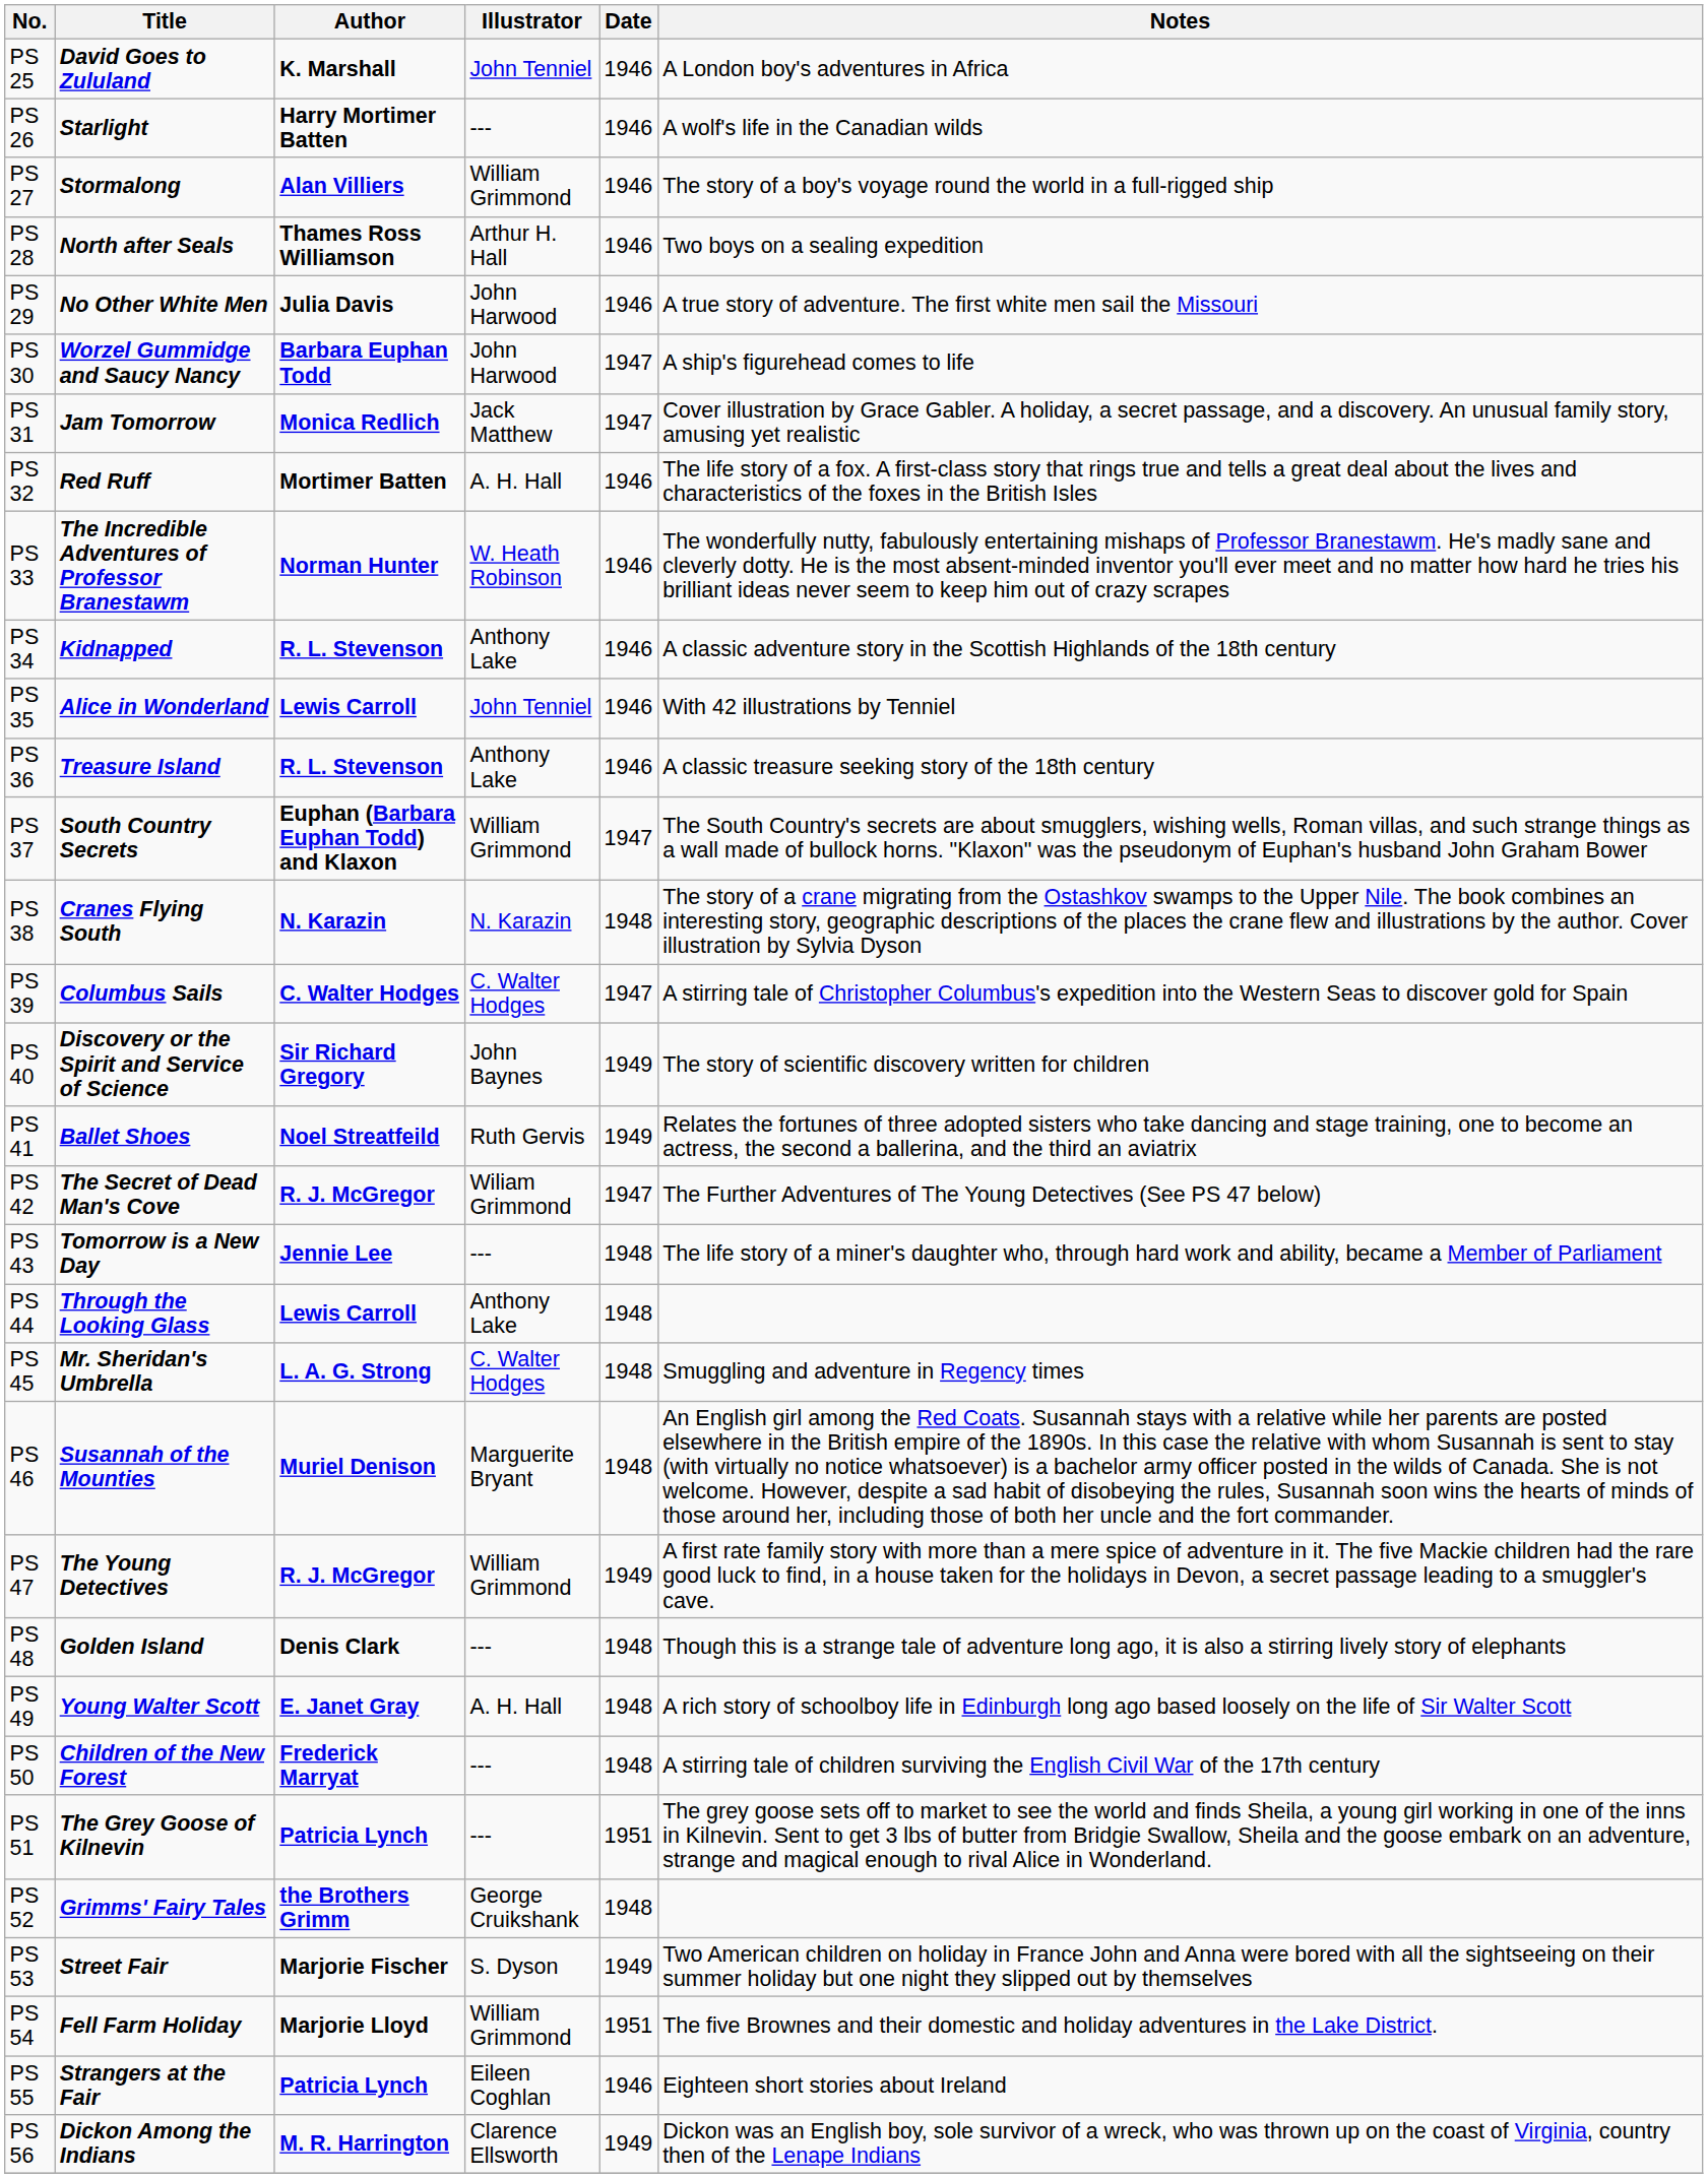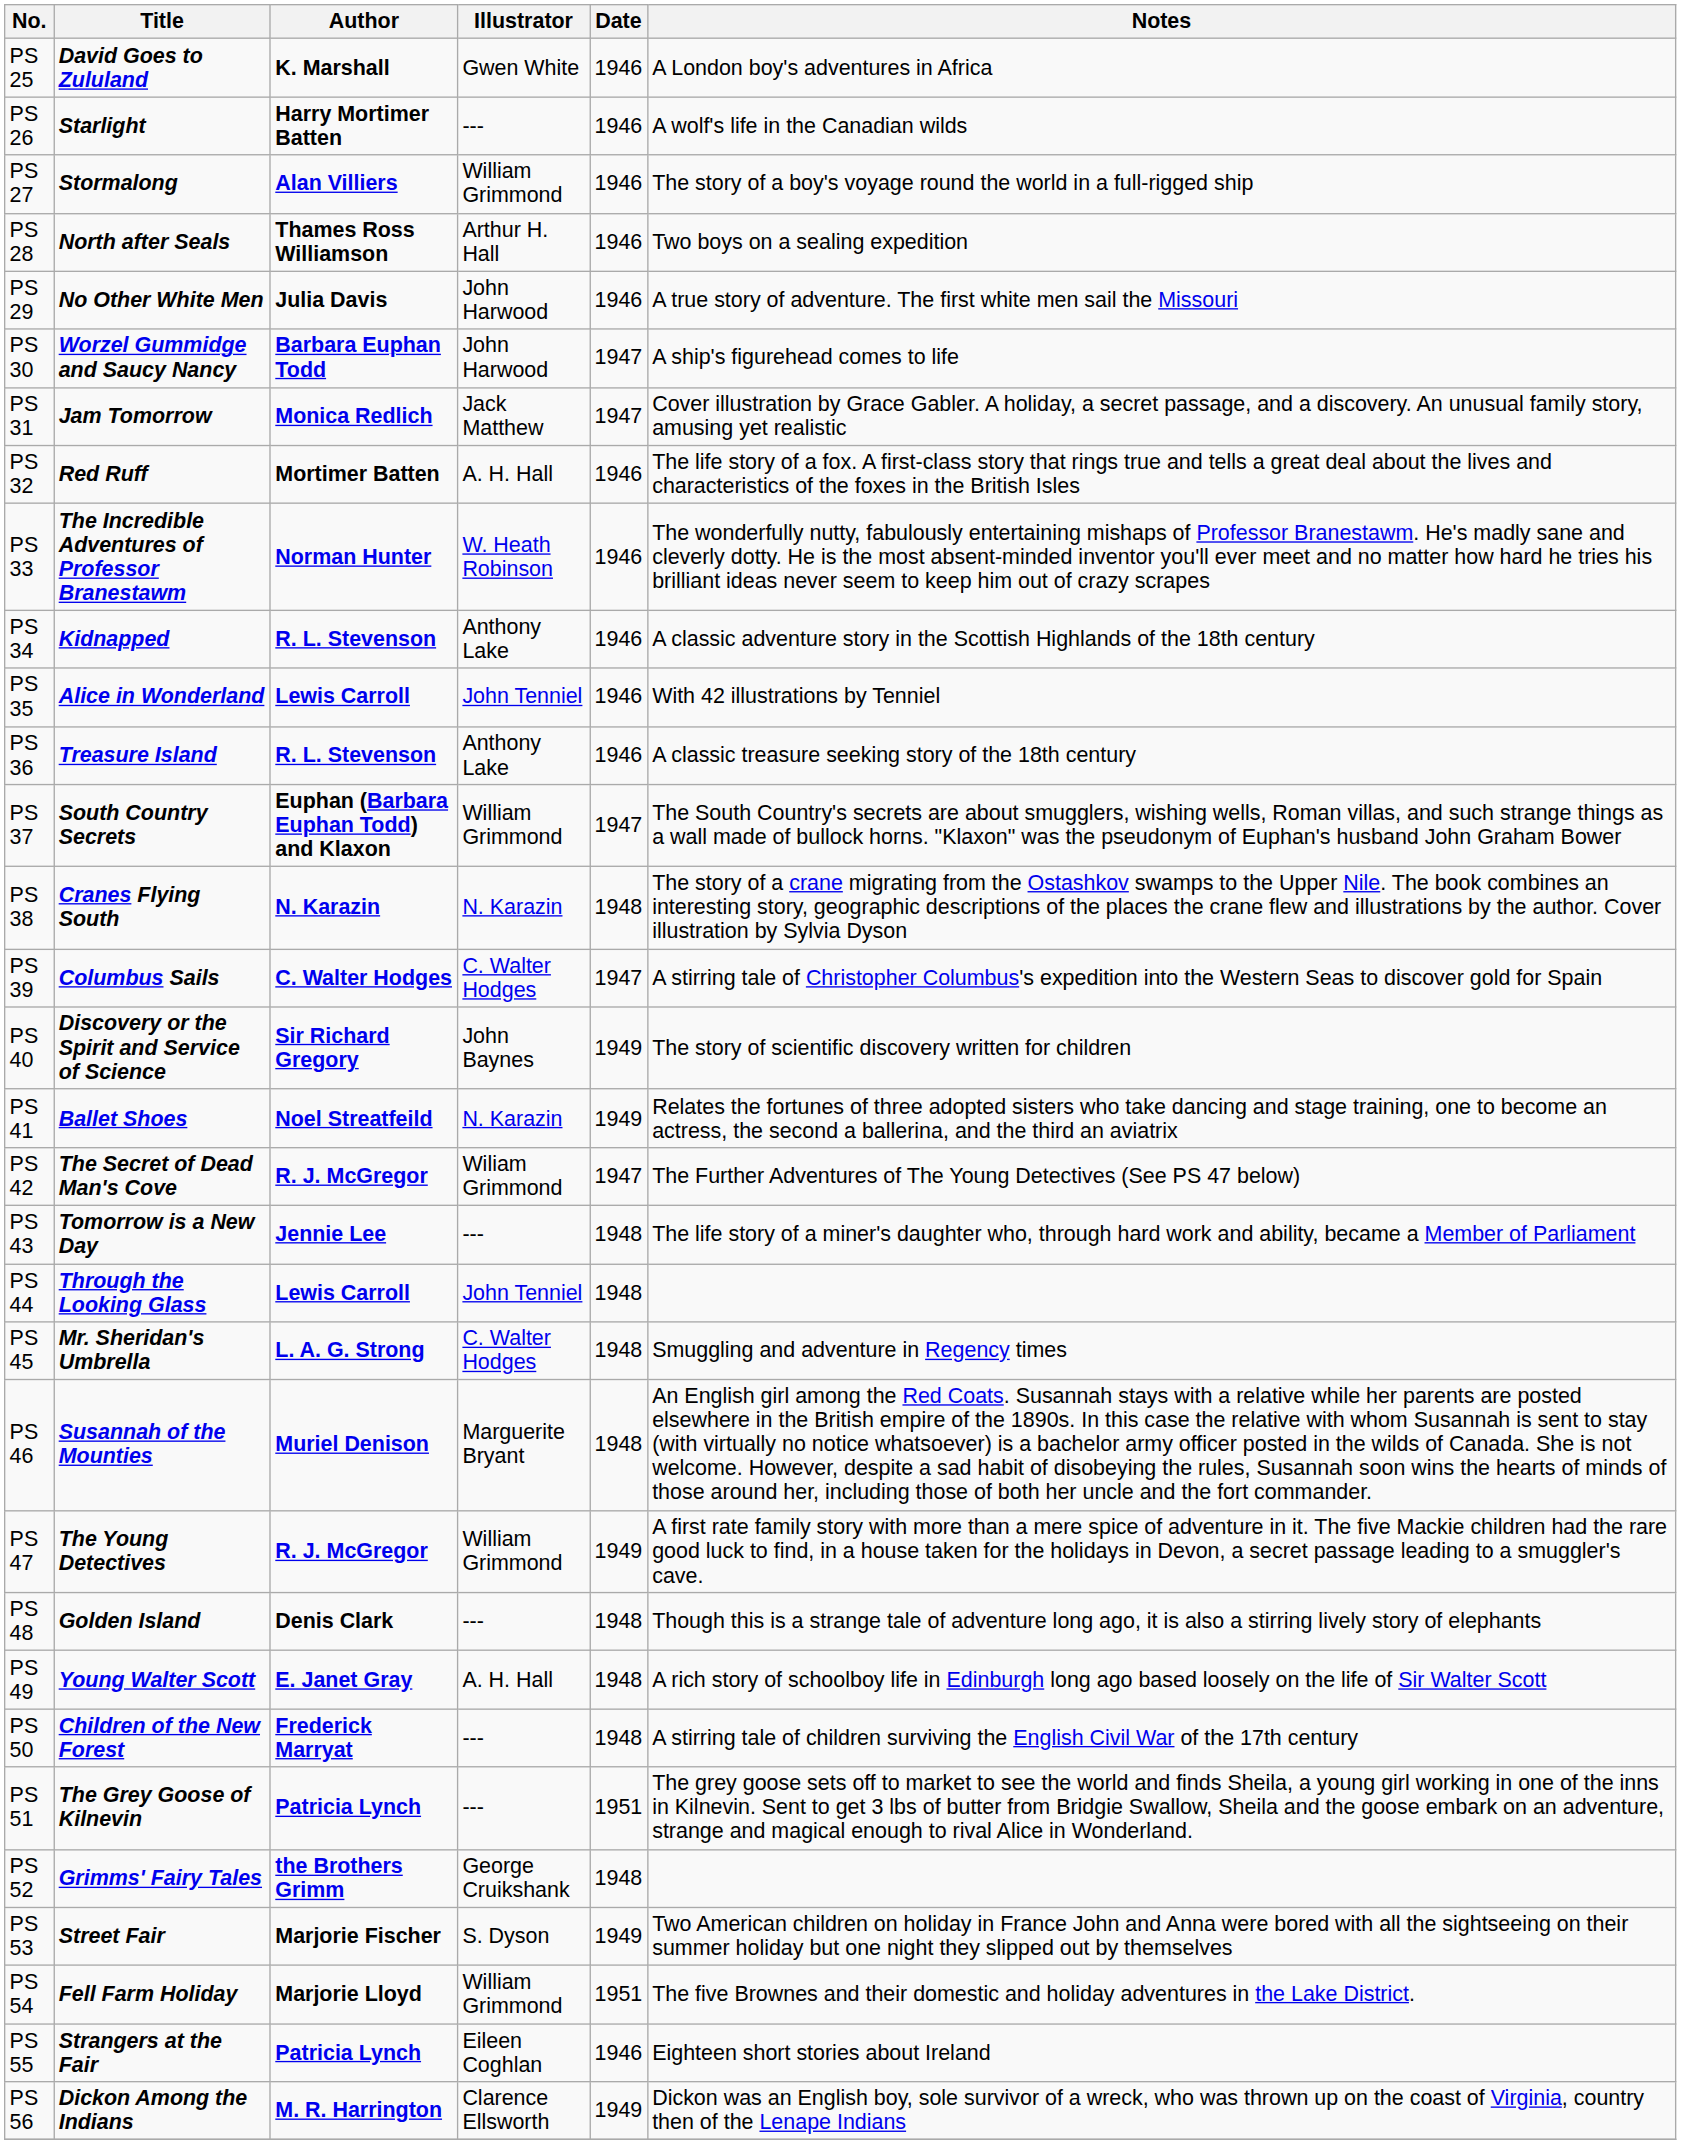 <table class="wikitable sortable">
 <tr>
 <th>No.</th>
 <th>Title</th>
 <th>Author</th>
 <th>Illustrator</th>
 <th>Date</th>
 <th>Notes</th>
 </tr>
 <tr>
 <td>PS 25</td>
 <td><strong><em>David Goes to <a href='#'>Zululand</a></em></strong></td>
 <td><strong>K. Marshall</strong></td>
-<td><a href='#'>John Tenniel</a></td>
+<td>Gwen White</td>
 <td>1946</td>
 <td>A London boy's adventures in Africa</td>
 </tr>
 <tr>
 <td>PS 26</td>
 <td><strong><em>Starlight</em></strong></td>
 <td><strong>Harry Mortimer Batten</strong></td>
 <td>---</td>
 <td>1946</td>
 <td>A wolf's life in the Canadian wilds</td>
 </tr>
 <tr>
 <td>PS 27</td>
 <td><strong><em>Stormalong</em></strong></td>
 <td><strong><a href='#'>Alan Villiers</a></strong></td>
 <td>William Grimmond</td>
 <td>1946</td>
 <td>The story of a boy's voyage round the world in a full-rigged ship</td>
 </tr>
 <tr>
 <td>PS 28</td>
 <td><strong><em>North after Seals</em></strong></td>
 <td><strong>Thames Ross Williamson</strong></td>
 <td>Arthur H. Hall</td>
 <td>1946</td>
 <td>Two boys on a sealing expedition</td>
 </tr>
 <tr>
 <td>PS 29</td>
 <td><strong><em>No Other White Men</em></strong></td>
 <td><strong>Julia Davis</strong></td>
 <td>John Harwood</td>
 <td>1946</td>
 <td>A true story of adventure. The first white men sail the <a href='#'>Missouri</a></td>
 </tr>
 <tr>
 <td>PS 30</td>
 <td><strong><em><a href='#'>Worzel Gummidge</a> and Saucy Nancy</em></strong></td>
 <td><strong><a href='#'>Barbara Euphan Todd</a></strong></td>
 <td>John Harwood</td>
 <td>1947</td>
 <td>A ship's figurehead comes to life</td>
 </tr>
 <tr>
 <td>PS 31</td>
 <td><strong><em>Jam Tomorrow</em></strong></td>
 <td><strong><a href='#'>Monica Redlich</a></strong></td>
 <td>Jack Matthew</td>
 <td>1947</td>
 <td>Cover illustration by Grace Gabler. A holiday, a secret passage, and a discovery. An unusual family story, amusing yet realistic</td>
 </tr>
 <tr>
 <td>PS 32</td>
 <td><strong><em>Red Ruff</em></strong></td>
 <td><strong>Mortimer Batten</strong></td>
 <td>A. H. Hall</td>
 <td>1946</td>
 <td>The life story of a fox. A first-class story that rings true and tells a great deal about the lives and characteristics of the foxes in the British Isles</td>
 </tr>
 <tr>
 <td>PS 33</td>
 <td><strong><em>The Incredible Adventures of <a href='#'>Professor Branestawm</a></em></strong></td>
 <td><strong><a href='#'>Norman Hunter</a></strong></td>
 <td><a href='#'>W. Heath Robinson</a></td>
 <td>1946</td>
 <td>The wonderfully nutty, fabulously entertaining mishaps of <a href='#'>Professor Branestawm</a>. He's madly sane and cleverly dotty. He is the most absent-minded inventor you'll ever meet and no matter how hard he tries his brilliant ideas never seem to keep him out of crazy scrapes</td>
 </tr>
 <tr>
 <td>PS 34</td>
 <td><strong><em><a href='#'>Kidnapped</a></em></strong></td>
 <td><strong><a href='#'>R. L. Stevenson</a></strong></td>
 <td>Anthony Lake</td>
 <td>1946</td>
 <td>A classic adventure story in the Scottish Highlands of the 18th century</td>
 </tr>
 <tr>
 <td>PS 35</td>
 <td><strong><em><a href='#'>Alice in Wonderland</a></em></strong></td>
 <td><strong><a href='#'>Lewis Carroll</a></strong></td>
 <td><a href='#'>John Tenniel</a></td>
 <td>1946</td>
 <td>With 42 illustrations by Tenniel</td>
 </tr>
 <tr>
 <td>PS 36</td>
 <td><strong><em><a href='#'>Treasure Island</a></em></strong></td>
 <td><strong><a href='#'>R. L. Stevenson</a></strong></td>
 <td>Anthony Lake</td>
 <td>1946</td>
 <td>A classic treasure seeking story of the 18th century</td>
 </tr>
 <tr>
 <td>PS 37</td>
 <td><strong><em>South Country Secrets</em></strong></td>
 <td><strong>Euphan (<a href='#'>Barbara Euphan Todd</a>) and Klaxon</strong></td>
 <td>William Grimmond</td>
 <td>1947</td>
 <td>The South Country's secrets are about smugglers, wishing wells, Roman villas, and such strange things as a wall made of bullock horns. "Klaxon" was the pseudonym of Euphan's husband John Graham Bower</td>
 </tr>
 <tr>
 <td>PS 38</td>
 <td><strong><em><a href='#'>Cranes</a> Flying South</em></strong></td>
 <td><strong><a href='#'>N. Karazin</a></strong></td>
 <td><a href='#'>N. Karazin</a></td>
 <td>1948</td>
 <td>The story of a <a href='#'>crane</a> migrating from the <a href='#'>Ostashkov</a> swamps to the Upper <a href='#'>Nile</a>. The book combines an interesting story, geographic descriptions of the places the crane flew and illustrations by the author. Cover illustration by Sylvia Dyson</td>
 </tr>
 <tr>
 <td>PS 39</td>
 <td><strong><em><a href='#'>Columbus</a> Sails</em></strong></td>
 <td><strong><a href='#'>C. Walter Hodges</a></strong></td>
 <td><a href='#'>C. Walter Hodges</a></td>
 <td>1947</td>
 <td>A stirring tale of <a href='#'>Christopher Columbus</a>'s expedition into the Western Seas to discover gold for Spain</td>
 </tr>
 <tr>
 <td>PS 40</td>
 <td><strong><em>Discovery or the Spirit and Service of Science</em></strong></td>
 <td><strong><a href='#'>Sir Richard Gregory</a></strong></td>
 <td>John Baynes</td>
 <td>1949</td>
 <td>The story of scientific discovery written for children</td>
 </tr>
 <tr>
 <td>PS 41</td>
 <td><strong><em><a href='#'>Ballet Shoes</a></em></strong></td>
 <td><strong><a href='#'>Noel Streatfeild</a></strong></td>
-<td>Ruth Gervis</td>
+<td><a href='#'>N. Karazin</a></td>
 <td>1949</td>
 <td>Relates the fortunes of three adopted sisters who take dancing and stage training, one to become an actress, the second a ballerina, and the third an aviatrix</td>
 </tr>
 <tr>
 <td>PS 42</td>
 <td><strong><em>The Secret of Dead Man's Cove</em></strong></td>
 <td><strong><a href='#'>R. J. McGregor</a></strong></td>
 <td>Wiliam Grimmond</td>
 <td>1947</td>
 <td>The Further Adventures of The Young Detectives (See PS 47 below)</td>
 </tr>
 <tr>
 <td>PS 43</td>
 <td><strong><em>Tomorrow is a New Day</em></strong></td>
 <td><strong><a href='#'>Jennie Lee</a></strong></td>
 <td>---</td>
 <td>1948</td>
 <td>The life story of a miner's daughter who, through hard work and ability, became a <a href='#'>Member of Parliament</a></td>
 </tr>
 <tr>
 <td>PS 44</td>
 <td><strong><em><a href='#'>Through the Looking Glass</a></em></strong></td>
 <td><strong><a href='#'>Lewis Carroll</a></strong></td>
-<td>Anthony Lake</td>
+<td><a href='#'>John Tenniel</a></td>
 <td>1948</td>
 <td></td>
 </tr>
 <tr>
 <td>PS 45</td>
 <td><strong><em>Mr. Sheridan's Umbrella</em></strong></td>
 <td><strong><a href='#'>L. A. G. Strong</a></strong></td>
 <td><a href='#'>C. Walter Hodges</a></td>
 <td>1948</td>
 <td>Smuggling and adventure in <a href='#'>Regency</a> times</td>
 </tr>
 <tr>
 <td>PS 46</td>
 <td><strong><em><a href='#'>Susannah of the Mounties</a></em></strong></td>
 <td><strong><a href='#'>Muriel Denison</a></strong></td>
 <td>Marguerite Bryant</td>
 <td>1948</td>
 <td>An English girl among the <a href='#'>Red Coats</a>. Susannah stays with a relative while her parents are posted elsewhere in the British empire of the 1890s. In this case the relative with whom Susannah is sent to stay (with virtually no notice whatsoever) is a bachelor army officer posted in the wilds of Canada. She is not welcome.  However, despite a sad habit of disobeying the rules, Susannah soon wins the hearts of minds of those around her, including those of both her uncle and the fort commander.</td>
 </tr>
 <tr>
 <td>PS 47</td>
 <td><strong><em>The Young Detectives</em></strong></td>
 <td><strong><a href='#'>R. J. McGregor</a></strong></td>
 <td>William Grimmond</td>
 <td>1949</td>
 <td>A first rate family story with more than a mere spice of adventure in it. The five Mackie children had the rare good luck to find, in a house taken for the holidays in Devon, a secret passage leading to a smuggler's cave.</td>
 </tr>
 <tr>
 <td>PS 48</td>
 <td><strong><em>Golden Island</em></strong></td>
 <td><strong>Denis Clark</strong></td>
 <td>---</td>
 <td>1948</td>
 <td>Though this is a strange tale of adventure long ago, it is also a stirring lively story of elephants</td>
 </tr>
 <tr>
 <td>PS 49</td>
 <td><strong><em><a href='#'>Young Walter Scott</a></em></strong></td>
 <td><strong><a href='#'>E. Janet Gray</a></strong></td>
 <td>A. H. Hall</td>
 <td>1948</td>
 <td>A rich story of schoolboy life in <a href='#'>Edinburgh</a> long ago based loosely on the life of <a href='#'>Sir Walter Scott</a></td>
 </tr>
 <tr>
 <td>PS 50</td>
 <td><strong><em><a href='#'>Children of the New Forest</a></em></strong></td>
 <td><strong><a href='#'>Frederick Marryat</a></strong></td>
 <td>---</td>
 <td>1948</td>
 <td>A stirring tale of children surviving the <a href='#'>English Civil War</a> of the 17th century</td>
 </tr>
 <tr>
 <td>PS 51</td>
 <td><strong><em>The Grey Goose of Kilnevin</em></strong></td>
 <td><strong><a href='#'>Patricia Lynch</a></strong></td>
 <td>---</td>
 <td>1951</td>
 <td>The grey goose sets off to market to see the world and finds Sheila, a young girl working in one of the inns in Kilnevin. Sent to get 3 lbs of butter from Bridgie Swallow, Sheila and the goose embark on an adventure, strange and magical enough to rival Alice in Wonderland.</td>
 </tr>
 <tr>
 <td>PS 52</td>
 <td><strong><em><a href='#'>Grimms' Fairy Tales</a></em></strong></td>
 <td><strong><a href='#'>the Brothers Grimm</a></strong></td>
 <td>George Cruikshank</td>
 <td>1948</td>
 </tr>
 <tr>
 <td>PS 53</td>
 <td><strong><em>Street Fair</em></strong></td>
 <td><strong>Marjorie Fischer</strong></td>
 <td>S. Dyson</td>
 <td>1949</td>
 <td>Two American children on holiday in France John and Anna were bored with all the sightseeing on their summer holiday but one night they slipped out by themselves</td>
 </tr>
 <tr>
 <td>PS 54</td>
 <td><strong><em>Fell Farm Holiday</em></strong></td>
 <td><strong>Marjorie Lloyd</strong></td>
 <td>William Grimmond</td>
 <td>1951</td>
 <td>The five Brownes and their domestic and holiday adventures in <a href='#'>the Lake District</a>.</td>
 </tr>
 <tr>
 <td>PS 55</td>
 <td><strong><em>Strangers at the Fair</em></strong></td>
 <td><strong><a href='#'>Patricia Lynch</a></strong></td>
 <td>Eileen Coghlan</td>
 <td>1946</td>
 <td>Eighteen short stories about Ireland</td>
 </tr>
 <tr>
 <td>PS 56</td>
 <td><strong><em>Dickon Among the Indians</em></strong></td>
 <td><strong><a href='#'>M. R. Harrington</a></strong></td>
 <td>Clarence Ellsworth</td>
 <td>1949</td>
 <td>Dickon was an English boy, sole survivor of a wreck, who was thrown up on the coast of <a href='#'>Virginia</a>, country then of the <a href='#'>Lenape Indians</a></td>
 </tr>
 <tr>
 </tr>
 </table>
